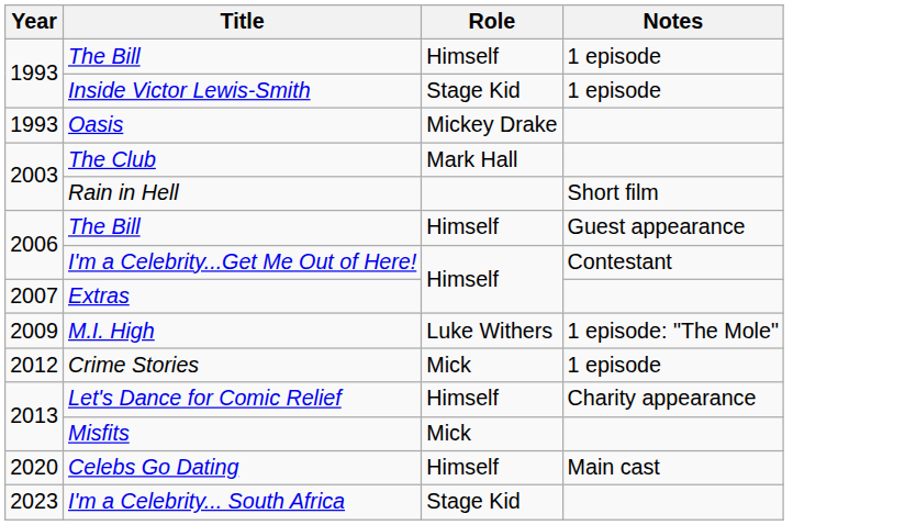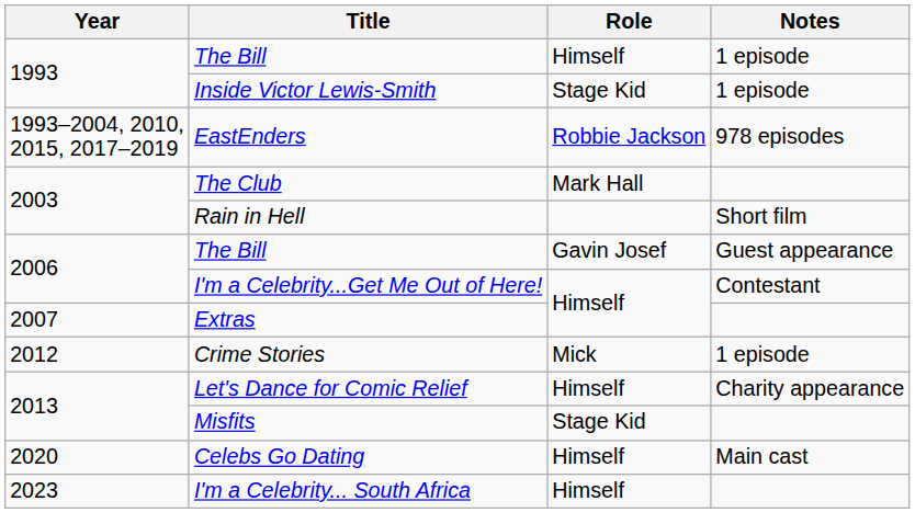 <table class="wikitable sortable">
 <tr>
 <th>Year</th>
 <th>Title</th>
 <th>Role</th>
 <th>Notes</th>
 </tr>
 <tr>
 <td rowspan=2>1993</td>
 <td><em><a href='#'>The Bill</a></em></td>
 <td>Himself</td>
 <td>1 episode</td>
 </tr>
 <tr>
 <td><em><a href='#'>Inside Victor Lewis-Smith</a></em></td>
 <td>Stage Kid</td>
 <td>1 episode</td>
 </tr>
 <tr>
-<td>1993</td>
-<td><em><a href='#'>Oasis</a></em></td>
-<td>Mickey Drake</td>
-<td></td>
+<td>1993–2004, 2010,<br> 2015, 2017–2019</td>
+<td><em><a href='#'>EastEnders</a></em></td>
+<td><a href='#'>Robbie Jackson</a></td>
+<td>978 episodes</td>
 </tr>
 <tr>
 <td rowspan=2>2003</td>
 <td><em><a href='#'>The Club</a></em></td>
 <td>Mark Hall</td>
 <td></td>
 </tr>
 <tr>
 <td><em>Rain in Hell</em></td>
 <td></td>
 <td>Short film</td>
 </tr>
 <tr>
 <td rowspan=2>2006</td>
 <td><em><a href='#'>The Bill</a></em></td>
-<td>Himself</td>
+<td>Gavin Josef</td>
 <td>Guest appearance</td>
 </tr>
 <tr>
 <td><em><a href='#'>I'm a Celebrity...Get Me Out of Here!</a></em></td>
 <td rowspan="2">Himself</td>
 <td>Contestant</td>
 </tr>
 <tr>
 <td>2007</td>
 <td><em><a href='#'>Extras</a></em></td>
 <td></td>
-</tr>
-<tr>
-<td>2009</td>
-<td><em><a href='#'>M.I. High</a></em></td>
-<td>Luke Withers</td>
-<td>1 episode: "The Mole"</td>
 </tr>
 <tr>
 <td>2012</td>
 <td><em>Crime Stories</em></td>
 <td>Mick</td>
 <td>1 episode</td>
 </tr>
 <tr>
 <td rowspan=2>2013</td>
 <td><em><a href='#'>Let's Dance for Comic Relief</a></em></td>
 <td>Himself</td>
 <td>Charity appearance</td>
 </tr>
 <tr>
 <td><em><a href='#'>Misfits</a></em></td>
-<td>Mick</td>
+<td>Stage Kid</td>
 <td></td>
 </tr>
 <tr>
 <td>2020</td>
 <td><em><a href='#'>Celebs Go Dating</a></em></td>
 <td>Himself</td>
 <td>Main cast</td>
 </tr>
 <tr>
 <td>2023</td>
 <td><em><a href='#'>I'm a Celebrity... South Africa</a></em></td>
-<td>Stage Kid</td>
+<td>Himself</td>
 <td></td>
 </tr>
 </table>
